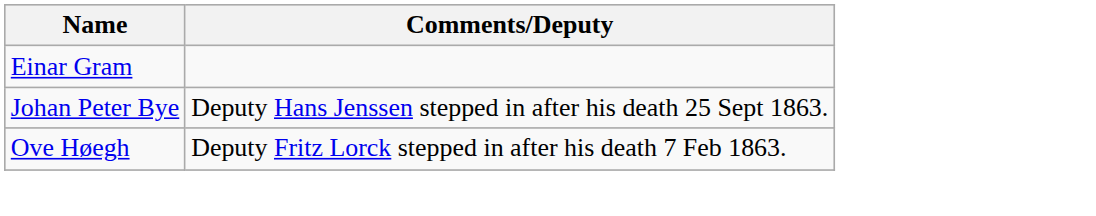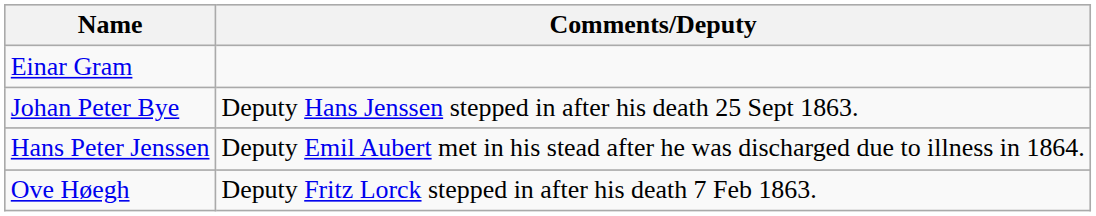 <table class="wikitable">
 <tr>
 <th>Name</th>
 <th>Comments/Deputy</th>
 </tr>
 <tr>
 <td><a href='#'>Einar Gram</a></td>
 <td></td>
 </tr>
 <tr>
 <td><a href='#'>Johan Peter Bye</a></td>
 <td>Deputy <a href='#'>Hans Jenssen</a> stepped in after his death 25 Sept 1863.</td>
 </tr>
 <tr>
+<td><a href='#'>Hans Peter Jenssen</a></td>
+<td>Deputy <a href='#'>Emil Aubert</a> met in his stead after he was discharged due to illness in 1864.</td>
+</tr>
+<tr>
 <td><a href='#'>Ove Høegh</a></td>
 <td>Deputy <a href='#'>Fritz Lorck</a> stepped in after his death 7 Feb 1863.</td>
 </tr>
 </table>
